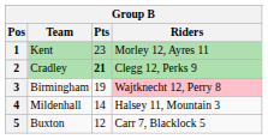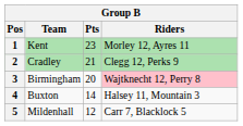 <table class="wikitable">
 <tr>
 <th colspan="4">Group B</th>
 </tr>
 <tr>
 <th width=20>Pos</th>
 <th width=80>Team</th>
 <th width=20>Pts</th>
 <th width=200>Riders</th>
 </tr>
 <tr style="background:#ACE1AF;">
 <th>1</th>
 <td>Kent</td>
 <td>23</td>
 <td>Morley 12, Ayres 11</td>
 </tr>
 <tr style="background:#ACE1AF;">
 <th>2</th>
 <td>Cradley</td>
-<td><strong>21</strong></td>
+<td>21</td>
 <td>Clegg 12, Perks 9</td>
 </tr>
 <tr>
 <th>3</th>
 <td>Birmingham</td>
-<td>19</td>
+<td>20</td>
 <td style="background: pink;">Wajtknecht 12, Perry 8</td>
 </tr>
 <tr>
 <th>4</th>
-<td>Mildenhall</td>
+<td>Buxton</td>
 <td>14</td>
 <td>Halsey 11, Mountain 3</td>
 </tr>
 <tr>
 <th>5</th>
-<td>Buxton</td>
+<td>Mildenhall</td>
 <td>12</td>
 <td>Carr 7, Blacklock 5</td>
 </tr>
 </table>
